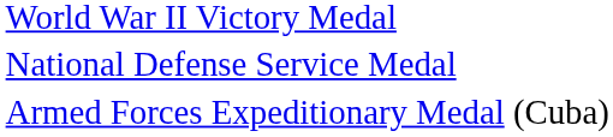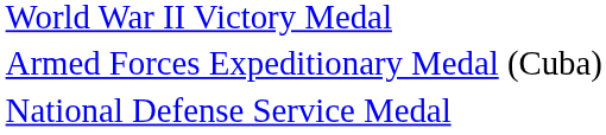 <table>
 <tr>
 <td></td>
 <td><a href='#'>World War II Victory Medal</a></td>
 </tr>
 <tr>
 <td></td>
-<td><a href='#'>National Defense Service Medal</a></td>
+<td><a href='#'>Armed Forces Expeditionary Medal</a> (Cuba)</td>
 </tr>
 <tr>
 <td></td>
-<td><a href='#'>Armed Forces Expeditionary Medal</a> (Cuba)</td>
+<td><a href='#'>National Defense Service Medal</a></td>
 </tr>
 </table>
